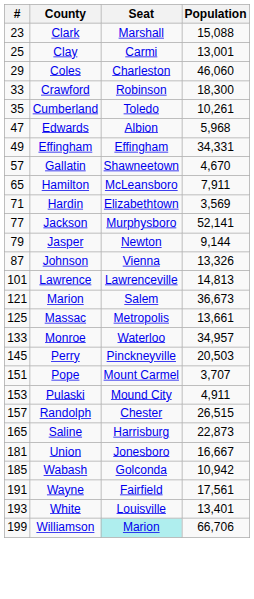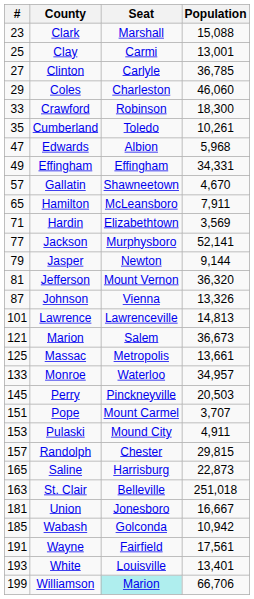 <table class="wikitable sortable" style="text-align:center;">
 <tr>
 <th>#</th>
 <th>County</th>
 <th>Seat</th>
 <th>Population</th>
 </tr>
 <tr>
 <td>23</td>
 <td><a href='#'>Clark</a></td>
 <td><a href='#'>Marshall</a></td>
 <td>15,088</td>
 </tr>
 <tr>
 <td>25</td>
 <td><a href='#'>Clay</a></td>
 <td><a href='#'>Carmi</a></td>
 <td>13,001</td>
+</tr>
+<tr>
+<td>27</td>
+<td><a href='#'>Clinton</a></td>
+<td><a href='#'>Carlyle</a></td>
+<td>36,785</td>
 </tr>
 <tr>
 <td>29</td>
 <td><a href='#'>Coles</a></td>
 <td><a href='#'>Charleston</a></td>
 <td>46,060</td>
 </tr>
 <tr>
 <td>33</td>
 <td><a href='#'>Crawford</a></td>
 <td><a href='#'>Robinson</a></td>
 <td>18,300</td>
 </tr>
 <tr>
 <td>35</td>
 <td><a href='#'>Cumberland</a></td>
 <td><a href='#'>Toledo</a></td>
 <td>10,261</td>
 </tr>
 <tr>
 <td>47</td>
 <td><a href='#'>Edwards</a></td>
 <td><a href='#'>Albion</a></td>
 <td>5,968</td>
 </tr>
 <tr>
 <td>49</td>
 <td><a href='#'>Effingham</a></td>
 <td><a href='#'>Effingham</a></td>
 <td>34,331</td>
 </tr>
 <tr>
 <td>57</td>
 <td><a href='#'>Gallatin</a></td>
 <td><a href='#'>Shawneetown</a></td>
 <td>4,670</td>
 </tr>
 <tr>
 <td>65</td>
 <td><a href='#'>Hamilton</a></td>
 <td><a href='#'>McLeansboro</a></td>
 <td>7,911</td>
 </tr>
 <tr>
 <td>71</td>
 <td><a href='#'>Hardin</a></td>
 <td><a href='#'>Elizabethtown</a></td>
 <td>3,569</td>
 </tr>
 <tr>
 <td>77</td>
 <td><a href='#'>Jackson</a></td>
 <td><a href='#'>Murphysboro</a></td>
 <td>52,141</td>
 </tr>
 <tr>
 <td>79</td>
 <td><a href='#'>Jasper</a></td>
 <td><a href='#'>Newton</a></td>
 <td>9,144</td>
 </tr>
 <tr>
+<td>81</td>
+<td><a href='#'>Jefferson</a></td>
+<td><a href='#'>Mount Vernon</a></td>
+<td>36,320</td>
+</tr>
+<tr>
 <td>87</td>
 <td><a href='#'>Johnson</a></td>
 <td><a href='#'>Vienna</a></td>
 <td>13,326</td>
 </tr>
 <tr>
 <td>101</td>
 <td><a href='#'>Lawrence</a></td>
 <td><a href='#'>Lawrenceville</a></td>
 <td>14,813</td>
 </tr>
 <tr>
 <td>121</td>
 <td><a href='#'>Marion</a></td>
 <td><a href='#'>Salem</a></td>
 <td>36,673</td>
 </tr>
 <tr>
 <td>125</td>
 <td><a href='#'>Massac</a></td>
 <td><a href='#'>Metropolis</a></td>
 <td>13,661</td>
 </tr>
 <tr>
 <td>133</td>
 <td><a href='#'>Monroe</a></td>
 <td><a href='#'>Waterloo</a></td>
 <td>34,957</td>
 </tr>
 <tr>
 <td>145</td>
 <td><a href='#'>Perry</a></td>
 <td><a href='#'>Pinckneyville</a></td>
 <td>20,503</td>
 </tr>
 <tr>
 <td>151</td>
 <td><a href='#'>Pope</a></td>
 <td><a href='#'>Mount Carmel</a></td>
 <td>3,707</td>
 </tr>
 <tr>
 <td>153</td>
 <td><a href='#'>Pulaski</a></td>
 <td><a href='#'>Mound City</a></td>
 <td>4,911</td>
 </tr>
 <tr>
 <td>157</td>
 <td><a href='#'>Randolph</a></td>
 <td><a href='#'>Chester</a></td>
-<td>26,515</td>
+<td>29,815</td>
 </tr>
 <tr>
 <td>165</td>
 <td><a href='#'>Saline</a></td>
 <td><a href='#'>Harrisburg</a></td>
 <td>22,873</td>
+</tr>
+<tr>
+<td>163</td>
+<td><a href='#'>St. Clair</a></td>
+<td><a href='#'>Belleville</a></td>
+<td>251,018</td>
 </tr>
 <tr>
 <td>181</td>
 <td><a href='#'>Union</a></td>
 <td><a href='#'>Jonesboro</a></td>
 <td>16,667</td>
 </tr>
 <tr>
 <td>185</td>
 <td><a href='#'>Wabash</a></td>
 <td><a href='#'>Golconda</a></td>
 <td>10,942</td>
 </tr>
 <tr>
 <td>191</td>
 <td><a href='#'>Wayne</a></td>
 <td><a href='#'>Fairfield</a></td>
 <td>17,561</td>
 </tr>
 <tr>
 <td>193</td>
 <td><a href='#'>White</a></td>
 <td><a href='#'>Louisville</a></td>
 <td>13,401</td>
 </tr>
 <tr>
 <td>199</td>
 <td><a href='#'>Williamson</a></td>
 <td style="background: paleturquoise;"><a href='#'>Marion</a></td>
 <td>66,706</td>
 </tr>
 </table>
